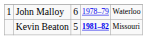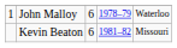 <table class="wikitable">
 <tr>
 </tr>
 <tr>
 <td>1</td>
 <td>John Malloy</td>
 <td>6</td>
 <td style="font-size:80%;"><a href='#'>1978–79</a></td>
 <td style="font-size:80%;">Waterloo</td>
 </tr>
 <tr>
 <td></td>
 <td>Kevin Beaton</td>
-<td>5</td>
-<td style="font-size:80%;"><strong><a href='#'>1981–82</a></strong></td>
+<td>6</td>
+<td style="font-size:80%;"><a href='#'>1981–82</a></td>
 <td style="font-size:80%;">Missouri</td>
 </tr>
 </table>
